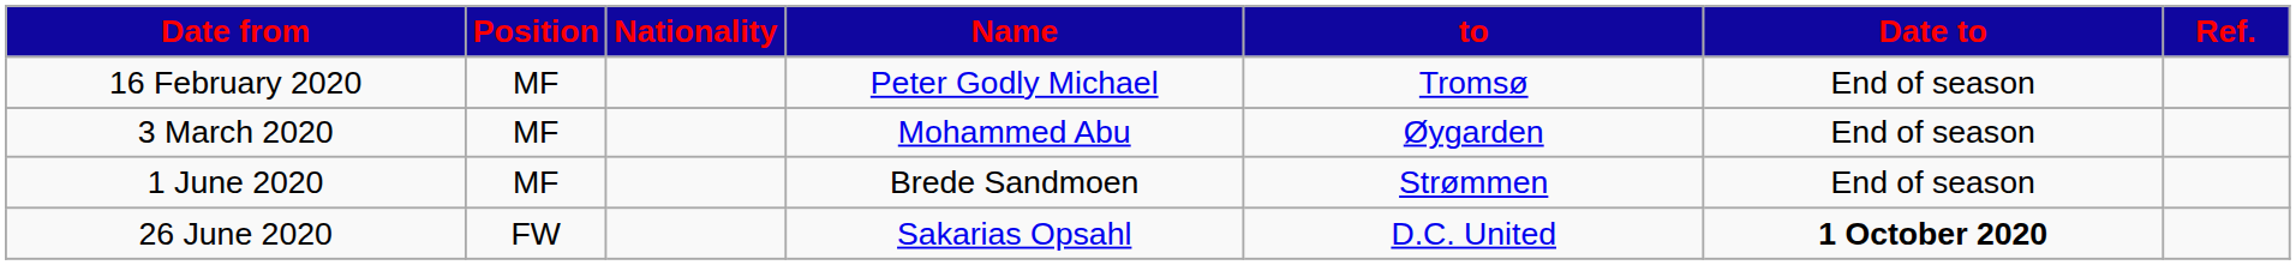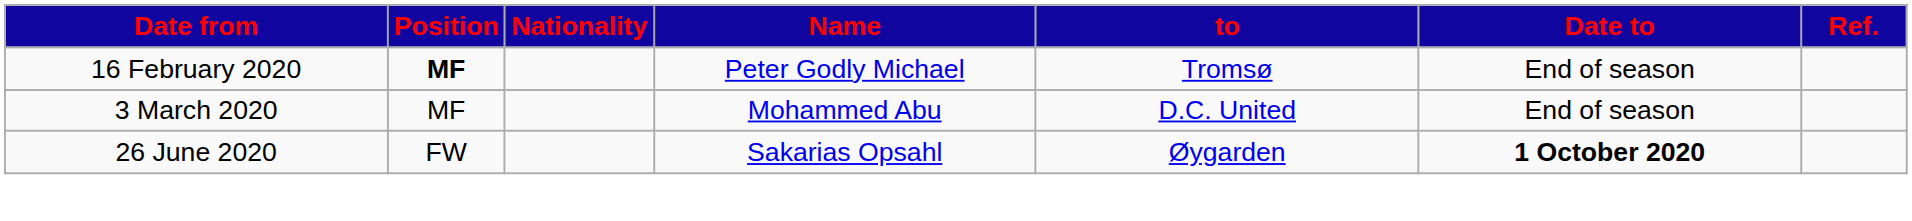 <table class="wikitable" style="text-align:center; font-size:90%; ">
 <tr>
 <th style="background:#10069F; color:red; width:200px;">Date from</th>
 <th style="background:#10069F; color:red; width:50px;">Position</th>
 <th style="background:#10069F; color:red; width:50px;">Nationality</th>
 <th style="background:#10069F; color:red; width:200px;">Name</th>
 <th style="background:#10069F; color:red; width:200px;">to</th>
 <th style="background:#10069F; color:red; width:200px;">Date to</th>
 <th style="background:#10069F; color:red; width:50px;">Ref.</th>
 </tr>
 <tr>
 <td>16 February 2020</td>
-<td>MF</td>
+<td><strong>MF</strong></td>
 <td></td>
 <td><a href='#'>Peter Godly Michael</a></td>
 <td><a href='#'>Tromsø</a></td>
 <td>End of season</td>
 <td></td>
 </tr>
 <tr>
 <td>3 March 2020</td>
 <td>MF</td>
 <td></td>
 <td><a href='#'>Mohammed Abu</a></td>
-<td><a href='#'>Øygarden</a></td>
-<td>End of season</td>
-<td></td>
-</tr>
-<tr>
-<td>1 June 2020</td>
-<td>MF</td>
-<td></td>
-<td>Brede Sandmoen</td>
-<td><a href='#'>Strømmen</a></td>
+<td><a href='#'>D.C. United</a></td>
 <td>End of season</td>
 <td></td>
 </tr>
 <tr>
 <td>26 June 2020</td>
 <td>FW</td>
 <td></td>
 <td><a href='#'>Sakarias Opsahl</a></td>
-<td><a href='#'>D.C. United</a></td>
+<td><a href='#'>Øygarden</a></td>
 <td><strong>1 October 2020</strong></td>
 <td></td>
 </tr>
 </table>
